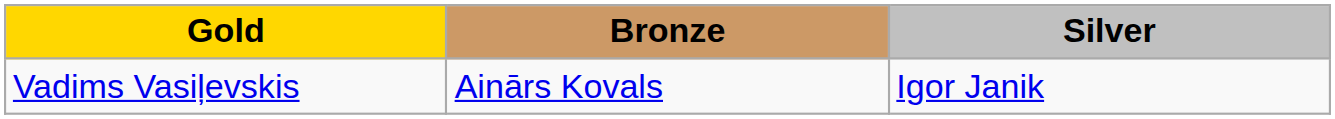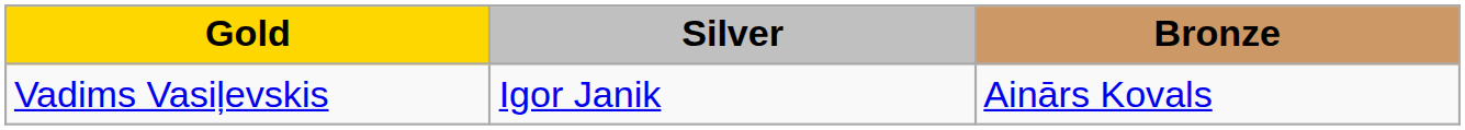 <table class="wikitable" style="text-align:left">
 <tr align="center">
 <td width=200 bgcolor=gold><strong>Gold</strong></td>
+<td width=200 bgcolor=silver><strong>Silver</strong></td>
 <td width=200 bgcolor=CC9966><strong>Bronze</strong></td>
-<td width=200 bgcolor=silver><strong>Silver</strong></td>
 </tr>
 <tr>
 <td><a href='#'>Vadims Vasiļevskis</a><br><em></em></td>
+<td><a href='#'>Igor Janik</a><br><em></em></td>
 <td><a href='#'>Ainārs Kovals</a><br><em></em></td>
-<td><a href='#'>Igor Janik</a><br><em></em></td>
 </tr>
 </table>
